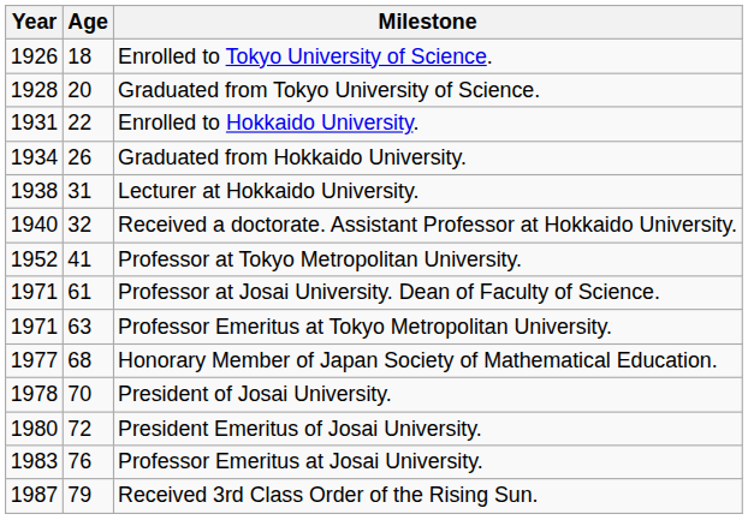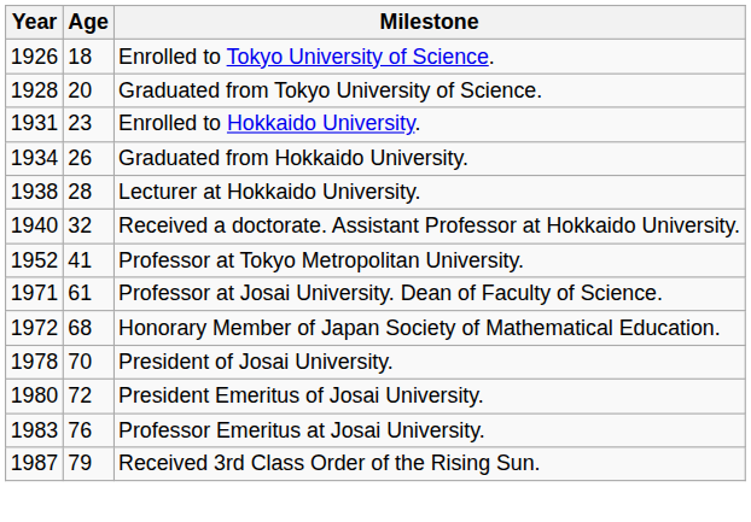 <table class="wikitable">
 <tr>
 <th>Year</th>
 <th>Age</th>
 <th>Milestone</th>
 </tr>
 <tr>
 <td>1926</td>
 <td>18</td>
 <td>Enrolled to <a href='#'>Tokyo University of Science</a>.</td>
 </tr>
 <tr>
 <td>1928</td>
 <td>20</td>
 <td>Graduated from Tokyo University of Science.</td>
 </tr>
 <tr>
 <td>1931</td>
-<td>22</td>
+<td>23</td>
 <td>Enrolled to <a href='#'>Hokkaido University</a>.</td>
 </tr>
 <tr>
 <td>1934</td>
 <td>26</td>
 <td>Graduated from Hokkaido University.</td>
 </tr>
 <tr>
 <td>1938</td>
-<td>31</td>
+<td>28</td>
 <td>Lecturer at Hokkaido University.</td>
 </tr>
 <tr>
 <td>1940</td>
 <td>32</td>
 <td>Received a doctorate.  Assistant Professor at Hokkaido University.</td>
 </tr>
 <tr>
 <td>1952</td>
 <td>41</td>
 <td>Professor at Tokyo Metropolitan University.</td>
 </tr>
 <tr>
 <td>1971</td>
 <td>61</td>
 <td>Professor at Josai University.  Dean of Faculty of Science.</td>
 </tr>
 <tr>
-<td>1971</td>
-<td>63</td>
-<td>Professor Emeritus at Tokyo Metropolitan University.</td>
-</tr>
-<tr>
-<td>1977</td>
+<td>1972</td>
 <td>68</td>
 <td>Honorary Member of Japan Society of Mathematical Education.</td>
 </tr>
 <tr>
 <td>1978</td>
 <td>70</td>
 <td>President of Josai University.</td>
 </tr>
 <tr>
 <td>1980</td>
 <td>72</td>
 <td>President Emeritus of Josai University.</td>
 </tr>
 <tr>
 <td>1983</td>
 <td>76</td>
 <td>Professor Emeritus at Josai University.</td>
 </tr>
 <tr>
 <td>1987</td>
 <td>79</td>
 <td>Received 3rd Class Order of the Rising Sun.</td>
 </tr>
 </table>
